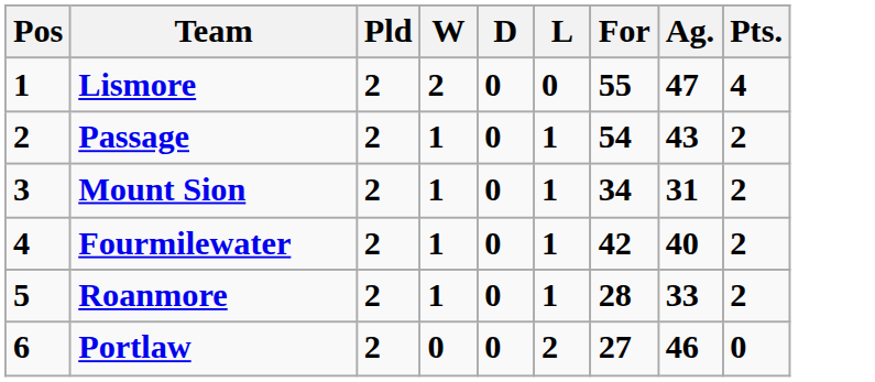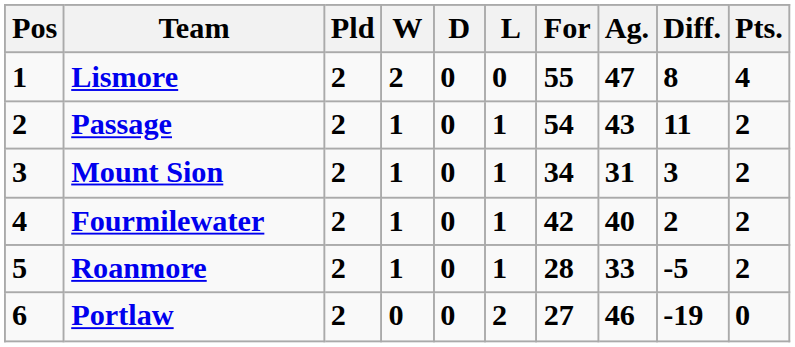 <table class="wikitable" style="text-align: centre;">
 <tr>
 <th width=20>Pos</th>
 <th width=130>Team</th>
 <th width=20>Pld</th>
 <th width=20>W</th>
 <th width=20>D</th>
 <th width=20>L</th>
 <th width=20>For</th>
 <th width=20>Ag.</th>
+<th width=20>Diff.</th>
 <th width=20>Pts.</th>
 </tr>
 <tr>
 <td><strong>1</strong></td>
 <td align=left><strong> <a href='#'>Lismore</a> </strong></td>
 <td><strong>2</strong></td>
 <td><strong>2</strong></td>
 <td><strong>0</strong></td>
 <td><strong>0</strong></td>
 <td><strong>55</strong></td>
 <td><strong>47</strong></td>
+<td><strong>8</strong></td>
 <td><strong>4</strong></td>
 </tr>
 <tr>
 <td><strong>2</strong></td>
 <td align=left><strong> <a href='#'>Passage</a> </strong></td>
 <td><strong>2</strong></td>
 <td><strong>1</strong></td>
 <td><strong>0</strong></td>
 <td><strong>1</strong></td>
 <td><strong>54</strong></td>
 <td><strong>43</strong></td>
+<td><strong>11</strong></td>
 <td><strong>2</strong></td>
 </tr>
 <tr>
 <td><strong>3</strong></td>
 <td align=left><strong> <a href='#'>Mount Sion</a> </strong></td>
 <td><strong>2</strong></td>
 <td><strong>1</strong></td>
 <td><strong>0</strong></td>
 <td><strong>1</strong></td>
 <td><strong>34</strong></td>
 <td><strong>31</strong></td>
+<td><strong>3</strong></td>
 <td><strong>2</strong></td>
 </tr>
 <tr>
 <td><strong>4</strong></td>
 <td align=left><strong> <a href='#'>Fourmilewater</a> </strong></td>
 <td><strong>2</strong></td>
 <td><strong>1</strong></td>
 <td><strong>0</strong></td>
 <td><strong>1</strong></td>
 <td><strong>42</strong></td>
 <td><strong>40</strong></td>
 <td><strong>2</strong></td>
+<td><strong>2</strong></td>
 </tr>
 <tr style>
 <td><strong>5</strong></td>
 <td align=left><strong> <a href='#'>Roanmore</a> </strong></td>
 <td><strong>2</strong></td>
 <td><strong>1</strong></td>
 <td><strong>0</strong></td>
 <td><strong>1</strong></td>
 <td><strong>28</strong></td>
 <td><strong>33</strong></td>
+<td><strong>-5</strong></td>
 <td><strong>2</strong></td>
 </tr>
 <tr>
 <td><strong>6</strong></td>
 <td align=left><strong> <a href='#'>Portlaw</a> </strong></td>
 <td><strong>2</strong></td>
 <td><strong>0</strong></td>
 <td><strong>0</strong></td>
 <td><strong>2</strong></td>
 <td><strong>27</strong></td>
 <td><strong>46</strong></td>
+<td><strong>-19</strong></td>
 <td><strong>0</strong></td>
 </tr>
 </table>
